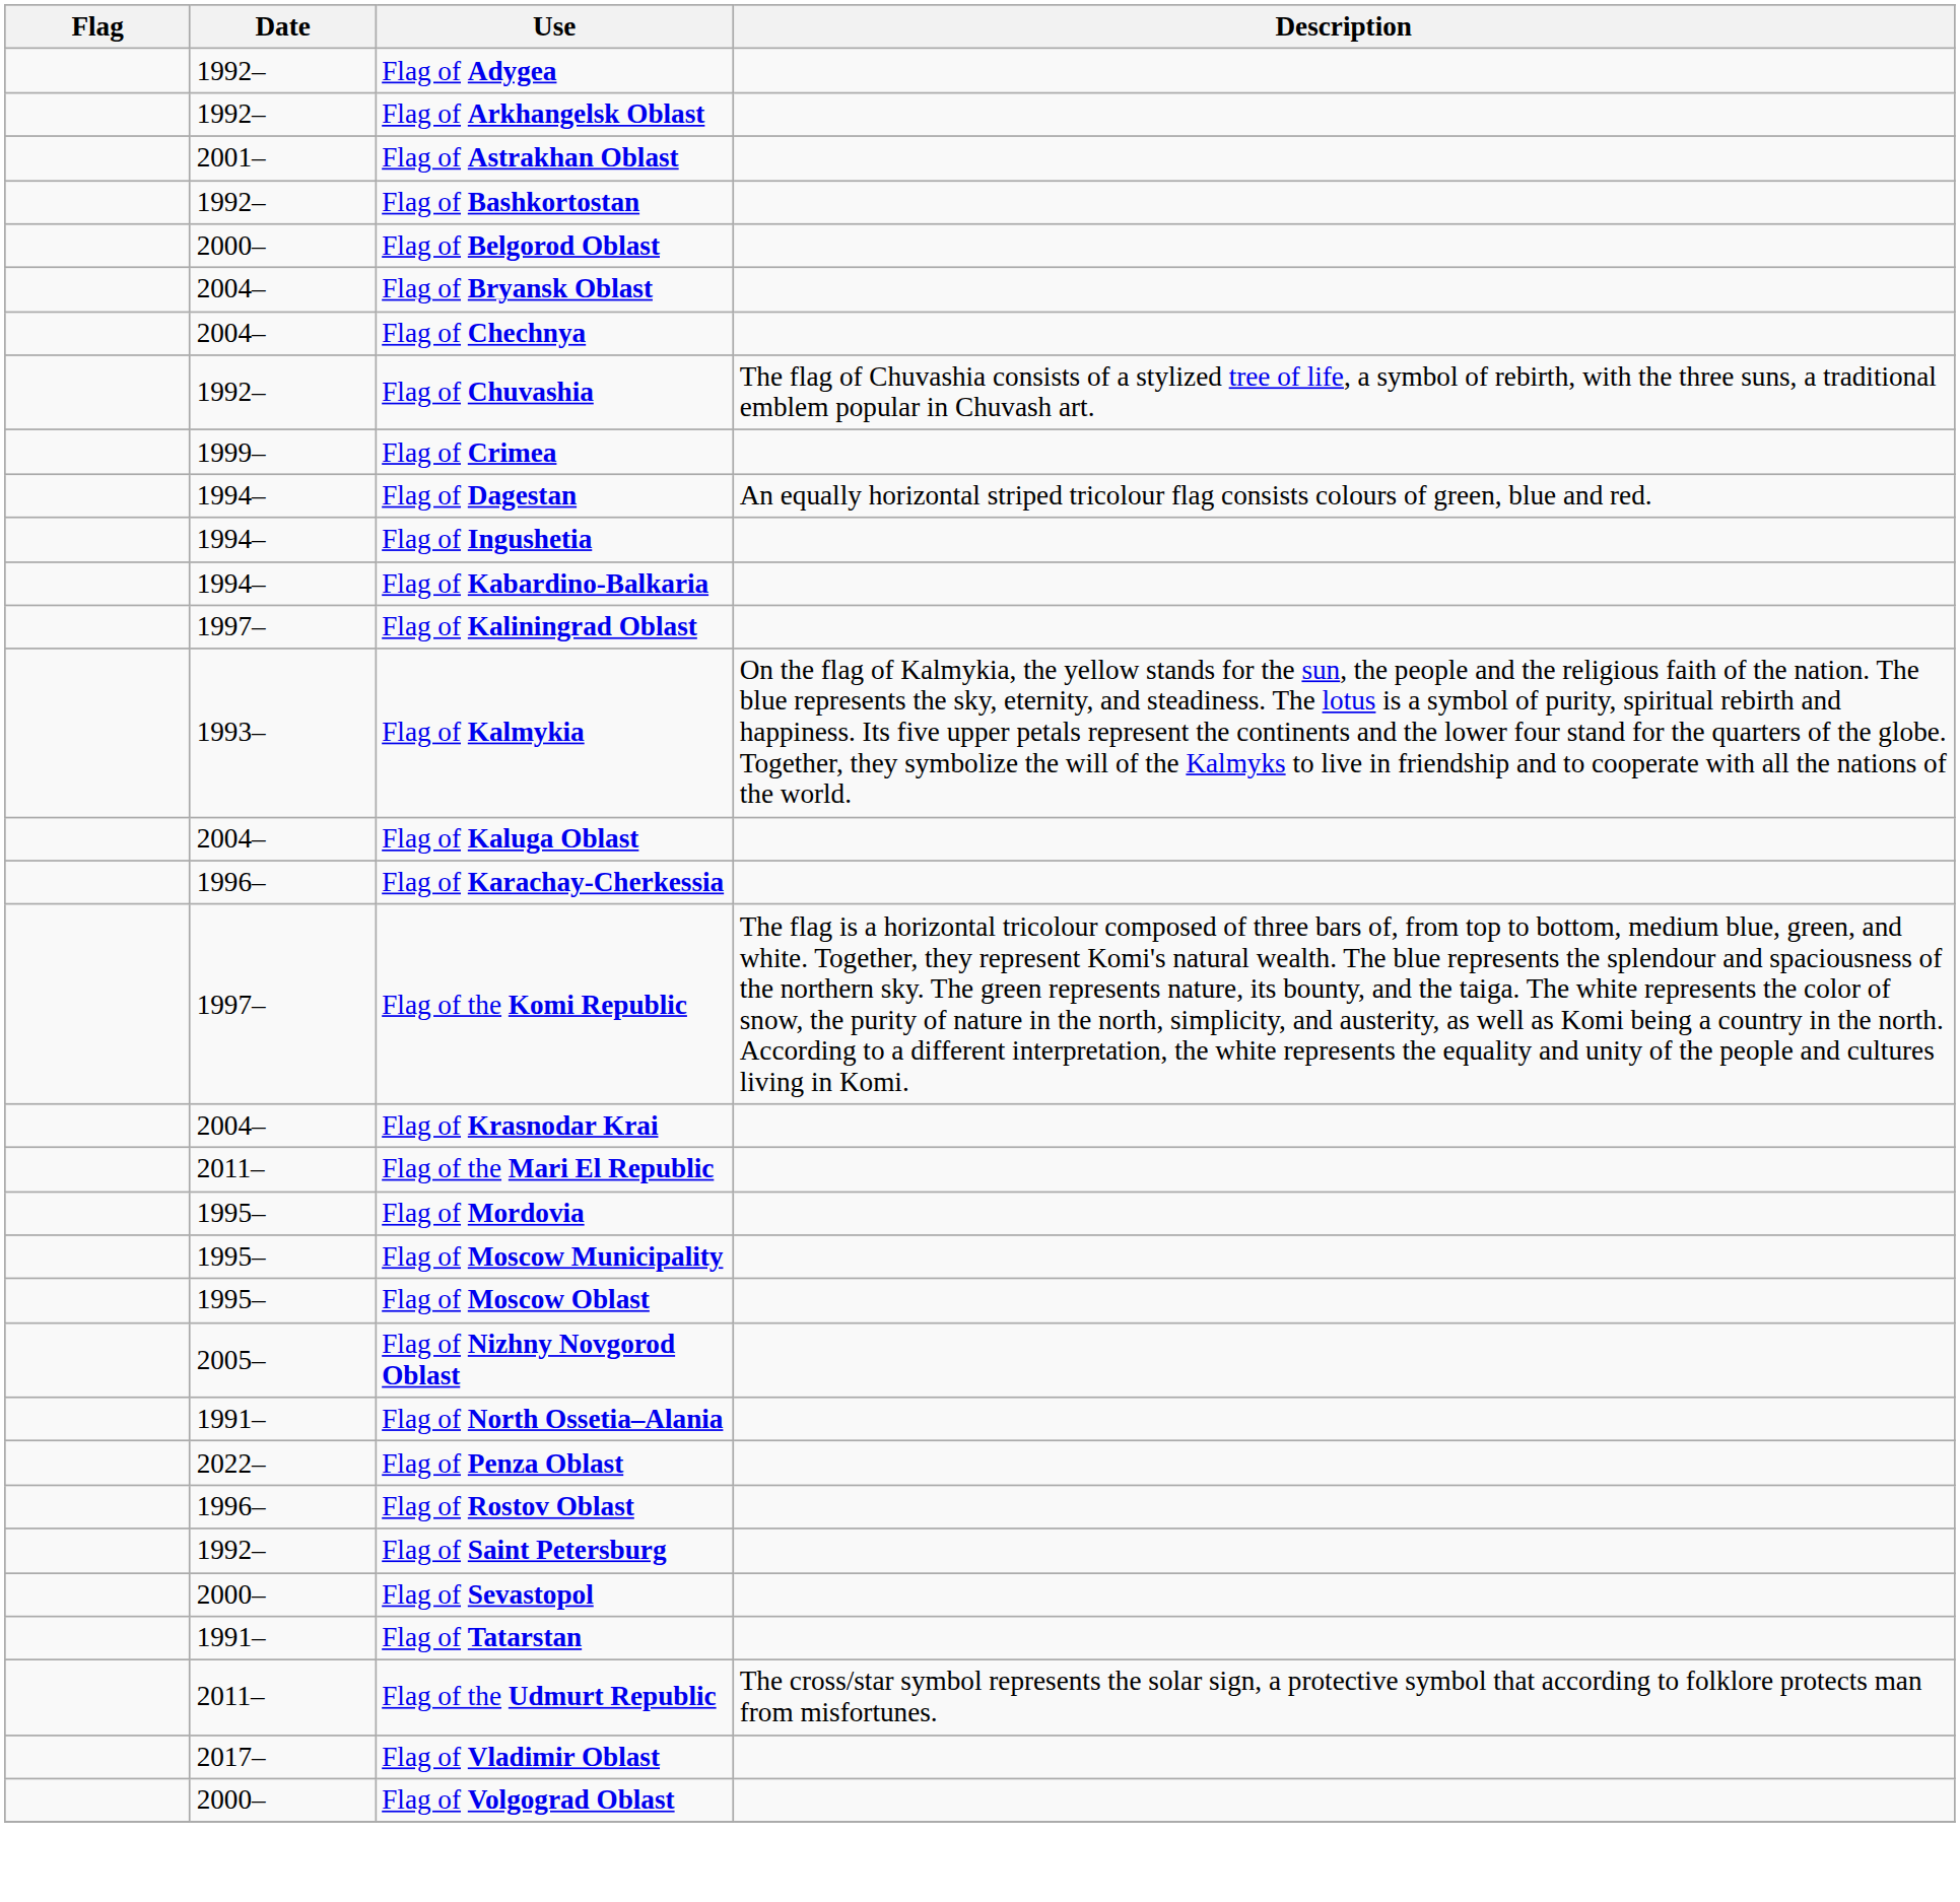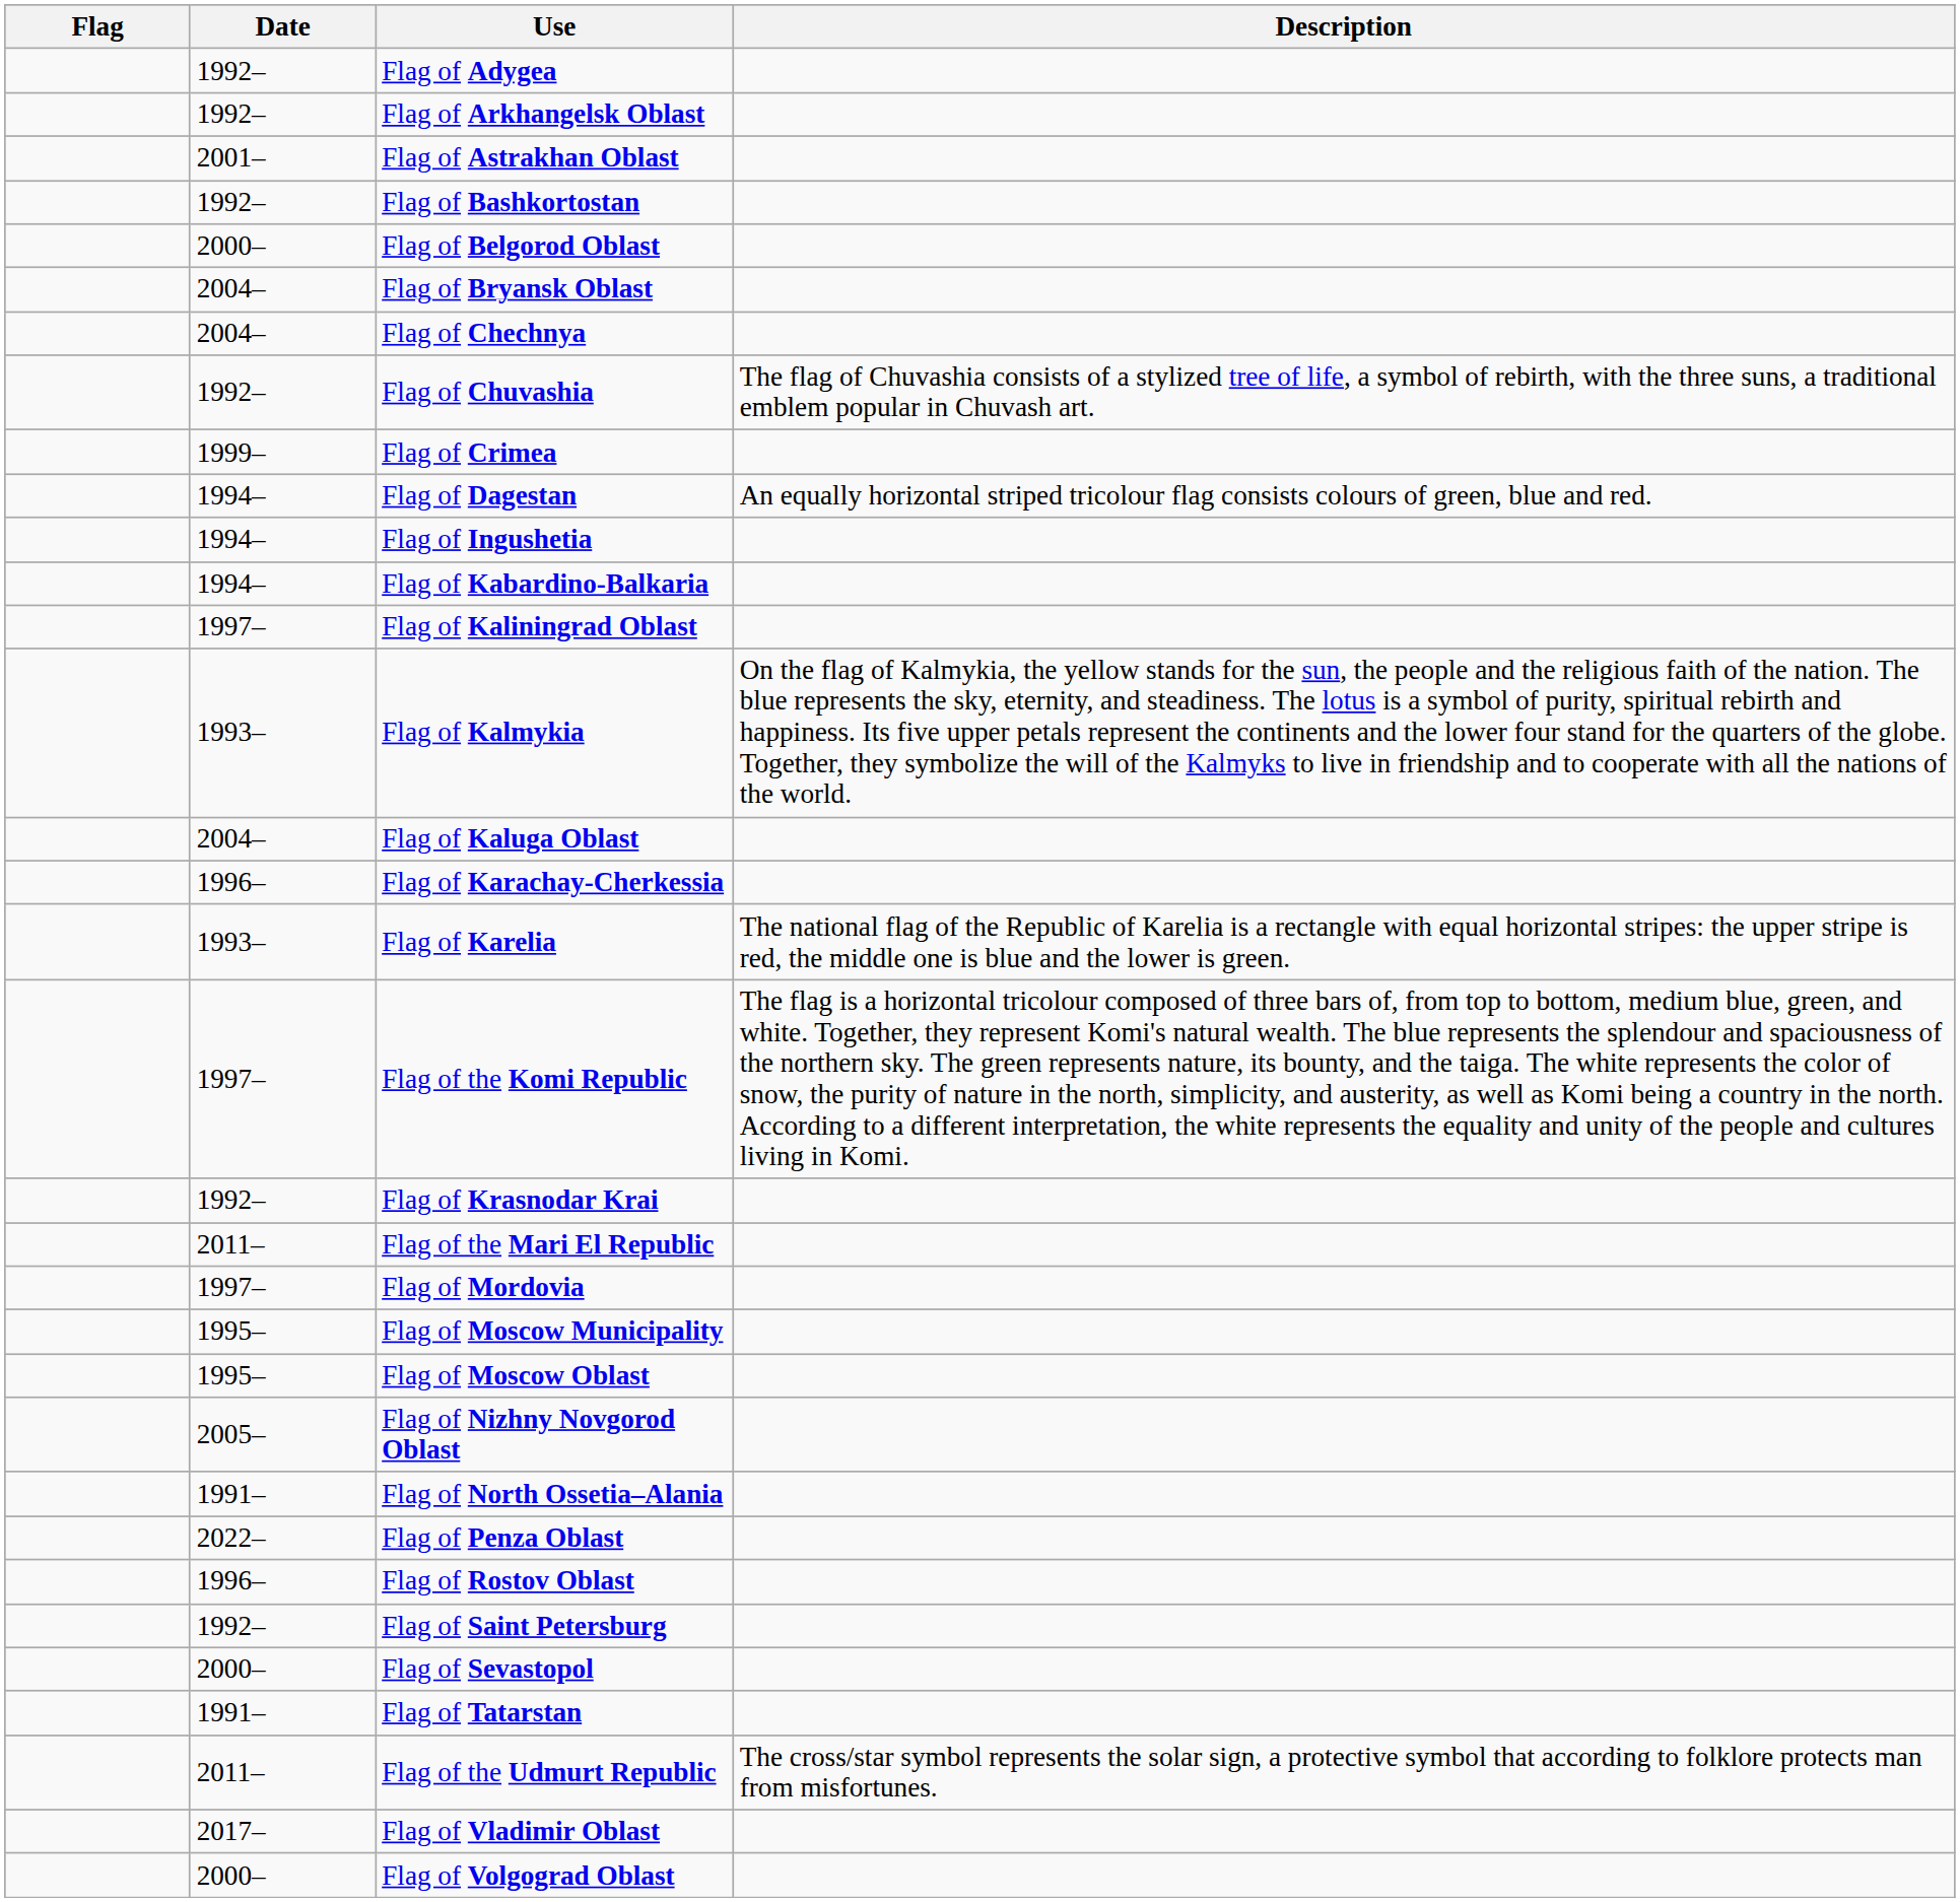 <table class="wikitable sortable">
 <tr>
 <th style="width:100px;">Flag</th>
 <th style="width:100px;">Date</th>
 <th style="width:200px;">Use</th>
 <th style="width:700px;">Description</th>
 </tr>
 <tr>
 <td></td>
 <td>1992–</td>
 <td><a href='#'>Flag of</a> <strong><a href='#'>Adygea</a></strong></td>
 <td></td>
 </tr>
 <tr>
 <td></td>
 <td>1992–</td>
 <td><a href='#'>Flag of</a> <strong><a href='#'>Arkhangelsk Oblast</a></strong></td>
 <td></td>
 </tr>
 <tr>
 <td></td>
 <td>2001–</td>
 <td><a href='#'>Flag of</a> <strong><a href='#'>Astrakhan Oblast</a></strong></td>
 <td></td>
 </tr>
 <tr>
 <td></td>
 <td>1992–</td>
 <td><a href='#'>Flag of</a> <strong><a href='#'>Bashkortostan</a></strong></td>
 <td></td>
 </tr>
 <tr>
 <td></td>
 <td>2000–</td>
 <td><a href='#'>Flag of</a> <strong><a href='#'>Belgorod Oblast</a></strong></td>
 <td></td>
 </tr>
 <tr>
 <td></td>
 <td>2004–</td>
 <td><a href='#'>Flag of</a> <strong><a href='#'>Bryansk Oblast</a></strong></td>
 <td></td>
 </tr>
 <tr>
 <td></td>
 <td>2004–</td>
 <td><a href='#'>Flag of</a> <strong><a href='#'>Chechnya</a></strong></td>
 <td></td>
 </tr>
 <tr>
 <td></td>
 <td>1992–</td>
 <td><a href='#'>Flag of</a> <strong><a href='#'>Chuvashia</a></strong></td>
 <td>The flag of Chuvashia consists of a stylized <a href='#'>tree of life</a>, a symbol of rebirth, with the three suns, a traditional emblem popular in Chuvash art.</td>
 </tr>
 <tr>
 <td></td>
 <td>1999–</td>
 <td><a href='#'>Flag of</a> <strong><a href='#'>Crimea</a></strong></td>
 <td></td>
 </tr>
 <tr>
 <td></td>
 <td>1994–</td>
 <td><a href='#'>Flag of</a> <strong><a href='#'>Dagestan</a></strong></td>
 <td>An equally horizontal striped tricolour flag consists colours of green, blue and red.</td>
 </tr>
 <tr>
 <td></td>
 <td>1994–</td>
 <td><a href='#'>Flag of</a> <strong><a href='#'>Ingushetia</a></strong></td>
 <td></td>
 </tr>
 <tr>
 <td></td>
 <td>1994–</td>
 <td><a href='#'>Flag of</a> <strong><a href='#'>Kabardino-Balkaria</a></strong></td>
 <td></td>
 </tr>
 <tr>
 <td></td>
 <td>1997–</td>
 <td><a href='#'>Flag of</a> <strong><a href='#'>Kaliningrad Oblast</a></strong></td>
 <td></td>
 </tr>
 <tr>
 <td></td>
 <td>1993–</td>
 <td><a href='#'>Flag of</a> <strong><a href='#'>Kalmykia</a></strong></td>
 <td>On the flag of Kalmykia, the yellow stands for the <a href='#'>sun</a>, the people and the religious faith of the nation. The blue represents the sky, eternity, and steadiness. The <a href='#'>lotus</a> is a symbol of purity, spiritual rebirth and happiness. Its five upper petals represent the continents and the lower four stand for the quarters of the globe. Together, they symbolize the will of the <a href='#'>Kalmyks</a> to live in friendship and to cooperate with all the nations of the world.</td>
 </tr>
 <tr>
 <td></td>
 <td>2004–</td>
 <td><a href='#'>Flag of</a> <strong><a href='#'>Kaluga Oblast</a></strong></td>
 <td></td>
 </tr>
 <tr>
 <td></td>
 <td>1996–</td>
 <td><a href='#'>Flag of</a> <strong><a href='#'>Karachay-Cherkessia</a></strong></td>
 <td></td>
 </tr>
 <tr>
 <td></td>
+<td>1993–</td>
+<td><a href='#'>Flag of</a> <strong><a href='#'>Karelia</a></strong></td>
+<td>The national flag of the Republic of Karelia is a rectangle with equal horizontal stripes: the upper stripe is red, the middle one is blue and the lower is green.</td>
+</tr>
+<tr>
+<td></td>
 <td>1997–</td>
 <td><a href='#'>Flag of the</a> <strong><a href='#'>Komi Republic</a></strong></td>
 <td>The flag is a horizontal tricolour composed of three bars of, from top to bottom, medium blue, green, and white. Together, they represent Komi's natural wealth. The blue represents the splendour and spaciousness of the northern sky. The green represents nature, its bounty, and the taiga. The white represents the color of snow, the purity of nature in the north, simplicity, and austerity, as well as Komi being a country in the north. According to a different interpretation, the white represents the equality and unity of the people and cultures living in Komi.</td>
 </tr>
 <tr>
 <td></td>
-<td>2004–</td>
+<td>1992–</td>
 <td><a href='#'>Flag of</a> <strong><a href='#'>Krasnodar Krai</a></strong></td>
 <td></td>
 </tr>
 <tr>
 <td></td>
 <td>2011–</td>
 <td><a href='#'>Flag of the</a> <strong><a href='#'>Mari El Republic</a></strong></td>
 <td></td>
 </tr>
 <tr>
 <td></td>
-<td>1995–</td>
+<td>1997–</td>
 <td><a href='#'>Flag of</a> <strong><a href='#'>Mordovia</a></strong></td>
 <td></td>
 </tr>
 <tr>
 <td></td>
 <td>1995–</td>
 <td><a href='#'>Flag of</a> <strong><a href='#'>Moscow Municipality</a></strong></td>
 <td></td>
 </tr>
 <tr>
 <td></td>
 <td>1995–</td>
 <td><a href='#'>Flag of</a> <strong><a href='#'>Moscow Oblast</a></strong></td>
 <td></td>
 </tr>
 <tr>
 <td></td>
 <td>2005–</td>
 <td><a href='#'>Flag of</a> <strong><a href='#'>Nizhny Novgorod Oblast</a></strong></td>
 <td></td>
 </tr>
 <tr>
 <td></td>
 <td>1991–</td>
 <td><a href='#'>Flag of</a> <strong><a href='#'>North Ossetia–Alania</a></strong></td>
 <td></td>
 </tr>
 <tr>
 <td></td>
 <td>2022–</td>
 <td><a href='#'>Flag of</a> <strong><a href='#'>Penza Oblast</a></strong></td>
 <td></td>
 </tr>
 <tr>
 <td></td>
 <td>1996–</td>
 <td><a href='#'>Flag of</a> <strong><a href='#'>Rostov Oblast</a></strong></td>
 <td></td>
 </tr>
 <tr>
 <td></td>
 <td>1992–</td>
 <td><a href='#'>Flag of</a> <strong><a href='#'>Saint Petersburg</a></strong></td>
 <td></td>
 </tr>
 <tr>
 <td></td>
 <td>2000–</td>
 <td><a href='#'>Flag of</a> <strong><a href='#'>Sevastopol</a></strong></td>
 <td></td>
 </tr>
 <tr>
 <td></td>
 <td>1991–</td>
 <td><a href='#'>Flag of</a> <strong><a href='#'>Tatarstan</a></strong></td>
 <td></td>
 </tr>
 <tr>
 <td></td>
 <td>2011–</td>
 <td><a href='#'>Flag of the</a> <strong><a href='#'>Udmurt Republic</a></strong></td>
 <td>The cross/star symbol represents the solar sign, a protective symbol that according to folklore protects man from misfortunes.</td>
 </tr>
 <tr>
 <td></td>
 <td>2017–</td>
 <td><a href='#'>Flag of</a> <strong><a href='#'>Vladimir Oblast</a></strong></td>
 <td></td>
 </tr>
 <tr>
 <td></td>
 <td>2000–</td>
 <td><a href='#'>Flag of</a> <strong><a href='#'>Volgograd Oblast</a></strong></td>
 <td></td>
 </tr>
 <tr>
 </tr>
 </table>
